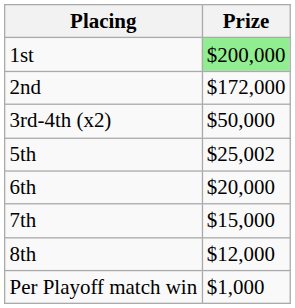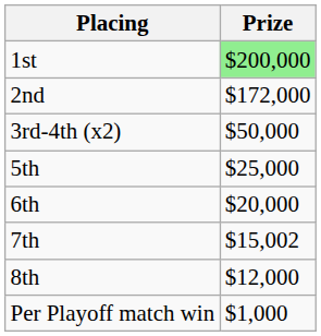 <table class="wikitable">
 <tr>
 <th>Placing</th>
 <th>Prize</th>
 </tr>
 <tr>
 <td>1st</td>
 <td style="background: lightgreen;">$200,000</td>
 </tr>
 <tr>
 <td>2nd</td>
 <td>$172,000</td>
 </tr>
 <tr>
 <td>3rd-4th (x2)</td>
 <td>$50,000</td>
 </tr>
 <tr>
 <td>5th</td>
-<td>$25,002</td>
+<td>$25,000</td>
 </tr>
 <tr>
 <td>6th</td>
 <td>$20,000</td>
 </tr>
 <tr>
 <td>7th</td>
-<td>$15,000</td>
+<td>$15,002</td>
 </tr>
 <tr>
 <td>8th</td>
 <td>$12,000</td>
 </tr>
 <tr>
 <td>Per Playoff match win</td>
 <td>$1,000</td>
 </tr>
 </table>
